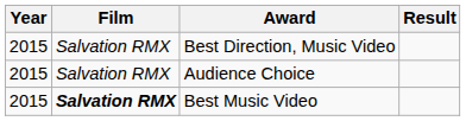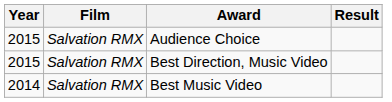 <table class="wikitable">
 <tr>
 <th>Year</th>
 <th>Film</th>
 <th>Award</th>
 <th>Result</th>
 </tr>
 <tr>
 <td>2015</td>
 <td><em>Salvation RMX</em></td>
-<td>Best Direction, Music Video</td>
+<td>Audience Choice</td>
 <td></td>
 </tr>
 <tr>
 <td>2015</td>
 <td><em>Salvation RMX</em></td>
-<td>Audience Choice</td>
+<td>Best Direction, Music Video</td>
 <td></td>
 </tr>
 <tr>
-<td>2015</td>
-<td><strong><em>Salvation RMX</em></strong></td>
+<td>2014</td>
+<td><em>Salvation RMX</em></td>
 <td>Best Music Video</td>
 <td></td>
 </tr>
 </table>
